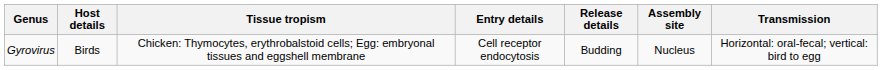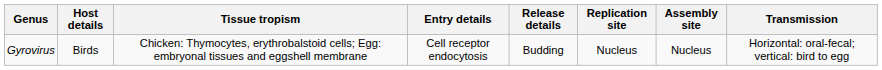 <table class="wikitable sortable" style="text-align:center">
 <tr>
 <th>Genus</th>
 <th>Host details</th>
 <th>Tissue tropism</th>
 <th>Entry details</th>
 <th>Release details</th>
+<th>Replication site</th>
 <th>Assembly site</th>
 <th>Transmission</th>
 </tr>
 <tr>
 <td><em>Gyrovirus</em></td>
 <td>Birds</td>
 <td>Chicken: Thymocytes, erythrobalstoid cells; Egg: embryonal tissues and eggshell membrane</td>
 <td>Cell receptor endocytosis</td>
 <td>Budding</td>
 <td>Nucleus</td>
+<td>Nucleus</td>
 <td>Horizontal: oral-fecal; vertical: bird to egg</td>
 </tr>
 </table>
